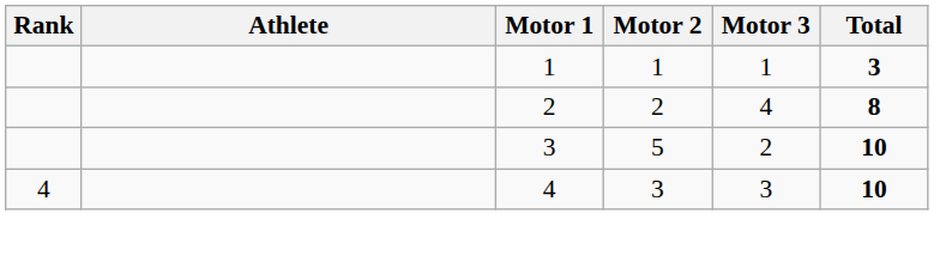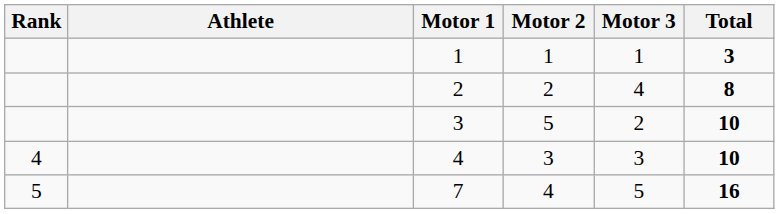 <table class=wikitable style="text-align:center">
 <tr>
 <th width=40>Rank</th>
 <th width=250>Athlete</th>
 <th width=60>Motor 1</th>
 <th width=60>Motor 2</th>
 <th width=60>Motor 3</th>
 <th width=60>Total</th>
 </tr>
 <tr>
 <td></td>
 <td align=left></td>
 <td>1</td>
 <td>1</td>
 <td>1</td>
 <td><strong>3</strong></td>
 </tr>
 <tr>
 <td></td>
 <td align=left></td>
 <td>2</td>
 <td>2</td>
 <td>4</td>
 <td><strong>8</strong></td>
 </tr>
 <tr>
 <td></td>
 <td align=left></td>
 <td>3</td>
 <td>5</td>
 <td>2</td>
 <td><strong>10</strong></td>
 </tr>
 <tr>
 <td>4</td>
 <td align=left></td>
 <td>4</td>
 <td>3</td>
 <td>3</td>
 <td><strong>10</strong></td>
 </tr>
+<tr>
+<td>5</td>
+<td align=left></td>
+<td>7</td>
+<td>4</td>
+<td>5</td>
+<td><strong>16</strong></td>
+</tr>
 </table>
